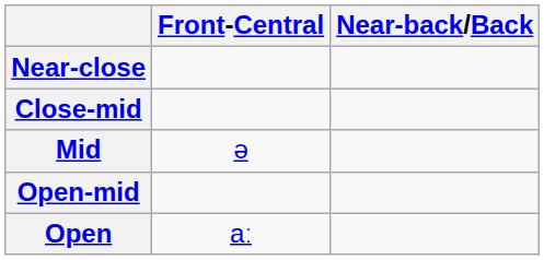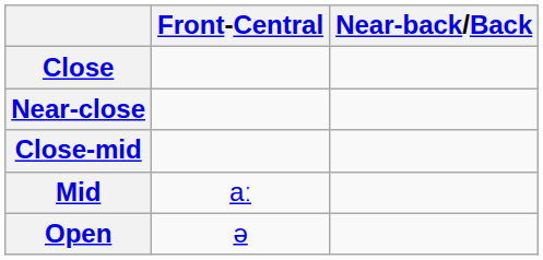 <table class="wikitable" style="text-align:center;">
 <tr>
 <th></th>
 <th><a href='#'>Front</a>-<a href='#'>Central</a></th>
 <th><a href='#'>Near-back</a>/<a href='#'>Back</a></th>
+</tr>
+<tr>
+<th><a href='#'>Close</a></th>
+<td></td>
+<td></td>
 </tr>
 <tr>
 <th><a href='#'>Near-close</a></th>
 <td></td>
 <td></td>
 </tr>
 <tr>
 <th><a href='#'>Close-mid</a></th>
 <td></td>
 <td></td>
 </tr>
 <tr>
 <th><a href='#'>Mid</a></th>
-<td><a href='#'>ə</a></td>
-<td></td>
-</tr>
-<tr>
-<th><a href='#'>Open-mid</a></th>
-<td></td>
+<td><a href='#'>aː</a></td>
 <td></td>
 </tr>
 <tr>
 <th><a href='#'>Open</a></th>
-<td><a href='#'>aː</a></td>
+<td><a href='#'>ə</a></td>
 <td></td>
 </tr>
 </table>
